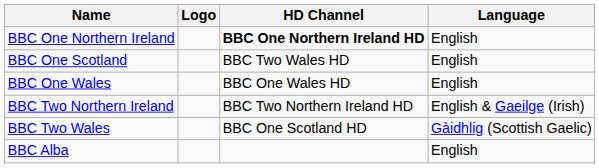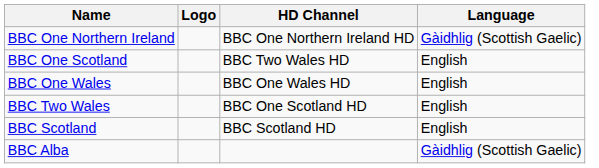 <table class="wikitable sortable">
 <tr>
 <th>Name</th>
 <th>Logo</th>
 <th>HD Channel</th>
 <th>Language</th>
 </tr>
 <tr>
 <td><a href='#'>BBC One Northern Ireland</a></td>
 <td></td>
-<td><strong>BBC One Northern Ireland HD</strong></td>
-<td>English</td>
+<td>BBC One Northern Ireland HD</td>
+<td><a href='#'>Gàidhlig</a> (Scottish Gaelic)</td>
 </tr>
 <tr>
 <td><a href='#'>BBC One Scotland</a></td>
 <td></td>
 <td>BBC Two Wales HD</td>
 <td>English</td>
 </tr>
 <tr>
 <td><a href='#'>BBC One Wales</a></td>
 <td></td>
 <td>BBC One Wales HD</td>
 <td>English</td>
 </tr>
 <tr>
-<td><a href='#'>BBC Two Northern Ireland</a></td>
-<td></td>
-<td>BBC Two Northern Ireland HD</td>
-<td>English & <a href='#'>Gaeilge</a> (Irish)</td>
-</tr>
-<tr>
 <td><a href='#'>BBC Two Wales</a></td>
 <td></td>
 <td>BBC One Scotland HD</td>
-<td><a href='#'>Gàidhlig</a> (Scottish Gaelic)</td>
+<td>English</td>
+</tr>
+<tr>
+<td><a href='#'>BBC Scotland</a></td>
+<td></td>
+<td>BBC Scotland HD</td>
+<td>English</td>
 </tr>
 <tr>
 <td><a href='#'>BBC Alba</a></td>
 <td></td>
 <td></td>
-<td>English</td>
+<td><a href='#'>Gàidhlig</a> (Scottish Gaelic)</td>
 </tr>
 </table>
